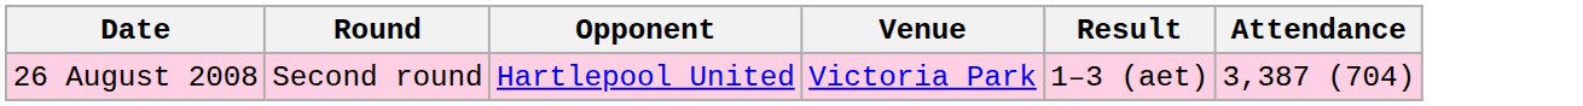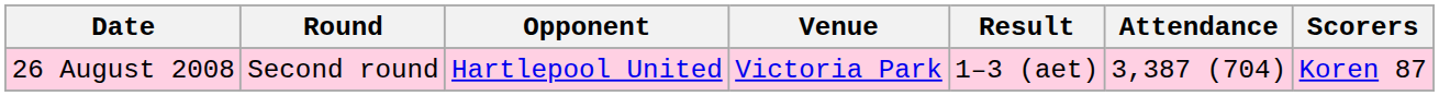 <table class="wikitable sortable" style="text-align:center;">
 <tr>
 <th>Date</th>
 <th>Round</th>
 <th>Opponent</th>
 <th>Venue</th>
 <th>Result</th>
 <th>Attendance</th>
+<th>Scorers</th>
 </tr>
 <tr style="background:#ffd0e3;">
 <td>26 August 2008</td>
 <td>Second round</td>
 <td><a href='#'>Hartlepool United</a></td>
 <td><a href='#'>Victoria Park</a></td>
 <td>1–3 (aet)</td>
 <td>3,387 (704)</td>
+<td><a href='#'>Koren</a> 87</td>
 </tr>
 </table>
